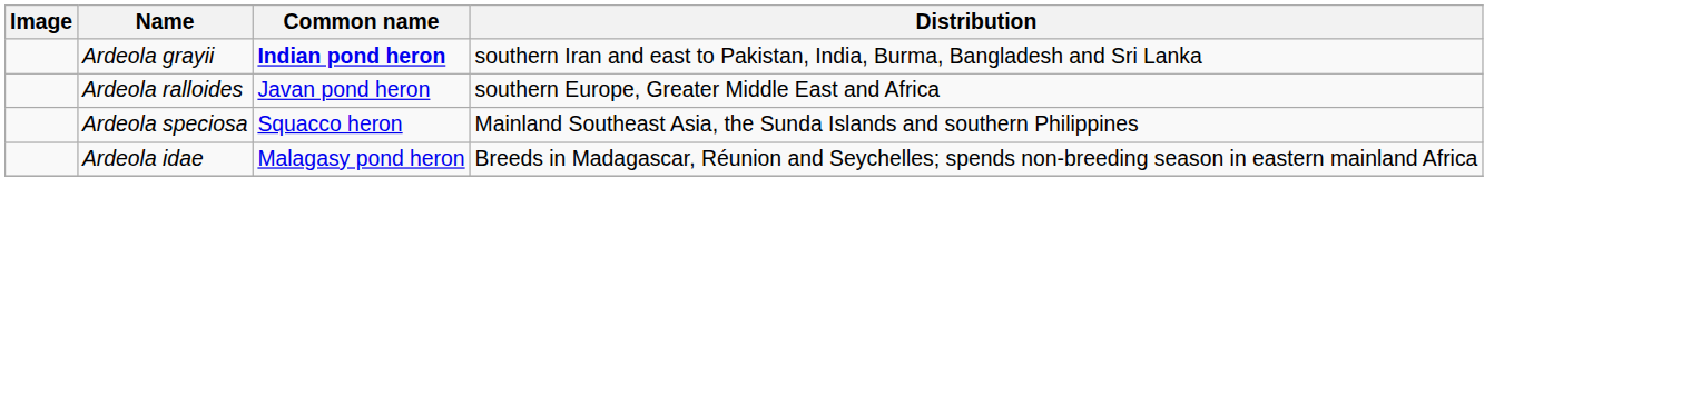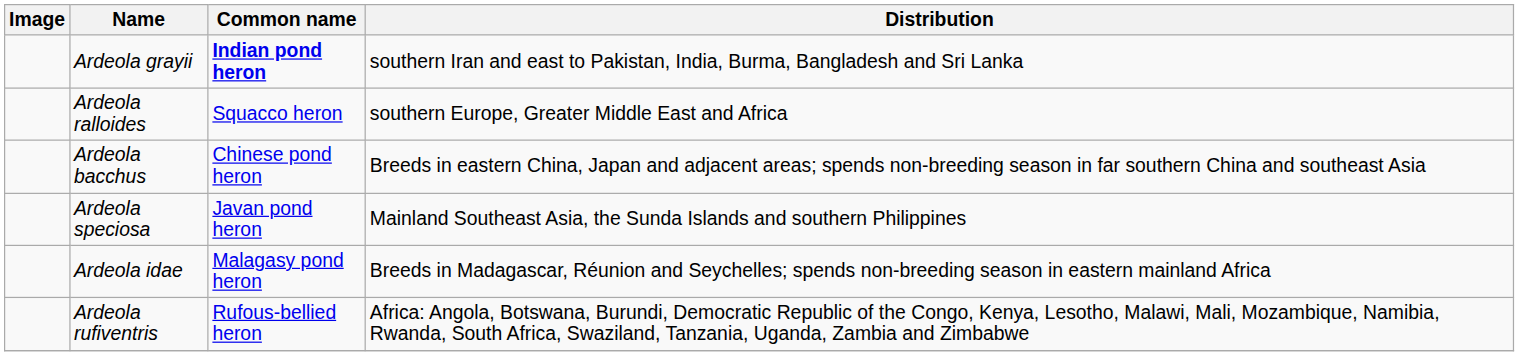 <table class="wikitable sortable">
 <tr>
 <th>Image</th>
 <th>Name</th>
 <th>Common name</th>
 <th>Distribution</th>
 </tr>
 <tr>
 <td></td>
 <td><em>Ardeola grayii</em></td>
 <td><strong><a href='#'>Indian pond heron</a></strong></td>
 <td>southern Iran and east to Pakistan, India, Burma, Bangladesh and Sri Lanka</td>
 </tr>
 <tr>
 <td></td>
 <td><em>Ardeola ralloides</em></td>
-<td><a href='#'>Javan pond heron</a></td>
+<td><a href='#'>Squacco heron</a></td>
 <td>southern Europe, Greater Middle East and Africa</td>
 </tr>
 <tr>
 <td></td>
+<td><em>Ardeola bacchus</em></td>
+<td><a href='#'>Chinese pond heron</a></td>
+<td>Breeds in eastern China, Japan and adjacent areas; spends non-breeding season in far southern China and southeast Asia</td>
+</tr>
+<tr>
+<td></td>
 <td><em>Ardeola speciosa</em></td>
-<td><a href='#'>Squacco heron</a></td>
+<td><a href='#'>Javan pond heron</a></td>
 <td>Mainland Southeast Asia, the Sunda Islands and southern Philippines</td>
 </tr>
 <tr>
 <td></td>
 <td><em>Ardeola idae</em></td>
 <td><a href='#'>Malagasy pond heron</a></td>
 <td>Breeds in Madagascar, Réunion and Seychelles; spends non-breeding season in eastern mainland Africa</td>
 </tr>
 <tr>
+<td></td>
+<td><em>Ardeola rufiventris</em></td>
+<td><a href='#'>Rufous-bellied heron</a></td>
+<td>Africa: Angola, Botswana, Burundi, Democratic Republic of the Congo, Kenya, Lesotho, Malawi, Mali, Mozambique, Namibia, Rwanda, South Africa, Swaziland, Tanzania, Uganda, Zambia and Zimbabwe</td>
+</tr>
+<tr>
 </tr>
 </table>
